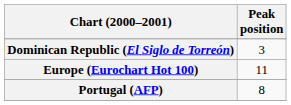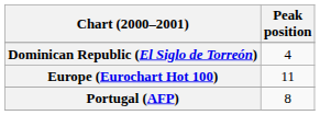 <table class="wikitable sortable plainrowheaders" style="text-align:center">
 <tr>
 <th scope="col">Chart (2000–2001)</th>
 <th scope="col">Peak<br>position</th>
 </tr>
 <tr>
 </tr>
 <tr>
 </tr>
 <tr>
 </tr>
 <tr>
 <th scope="row">Dominican Republic (<em><a href='#'>El Siglo de Torreón</a></em>)</th>
-<td>3</td>
+<td>4</td>
 </tr>
 <tr>
 <th scope="row">Europe (<a href='#'>Eurochart Hot 100</a>)</th>
 <td>11</td>
 </tr>
 <tr>
 </tr>
 <tr>
 </tr>
 <tr>
 </tr>
 <tr>
 </tr>
 <tr>
 <th scope="row">Portugal (<a href='#'>AFP</a>)</th>
 <td>8</td>
 </tr>
 <tr>
 </tr>
 <tr>
 </tr>
 <tr>
 </tr>
 <tr>
 </tr>
 <tr>
 </tr>
 <tr>
 </tr>
 <tr>
 </tr>
 </table>
